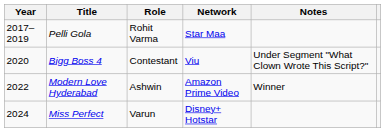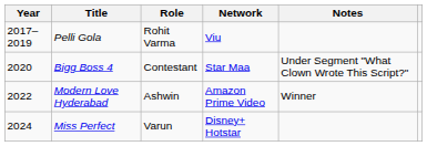 <table class="wikitable sortable">
 <tr>
 <th>Year</th>
 <th>Title</th>
 <th>Role</th>
 <th>Network</th>
 <th>Notes</th>
 <th class="unsortable"></th>
 </tr>
 <tr>
 <td>2017–2019</td>
 <td><em>Pelli Gola</em></td>
 <td>Rohit Varma</td>
-<td><a href='#'>Star Maa</a></td>
+<td><a href='#'>Viu</a></td>
 <td></td>
 <td></td>
 </tr>
 <tr>
 <td>2020</td>
 <td><em><a href='#'>Bigg Boss 4</a></em></td>
 <td>Contestant</td>
-<td><a href='#'>Viu</a></td>
+<td><a href='#'>Star Maa</a></td>
 <td>Under Segment "What Clown Wrote This Script?"</td>
 <td></td>
 </tr>
 <tr>
 <td>2022</td>
 <td><em><a href='#'>Modern Love Hyderabad</a></em></td>
 <td>Ashwin</td>
 <td><a href='#'>Amazon Prime Video</a></td>
 <td>Winner</td>
 <td></td>
 </tr>
 <tr>
 <td>2024</td>
 <td><em><a href='#'>Miss Perfect</a></em></td>
 <td>Varun</td>
 <td><a href='#'>Disney+ Hotstar</a></td>
 <td></td>
 <td></td>
 </tr>
 </table>
